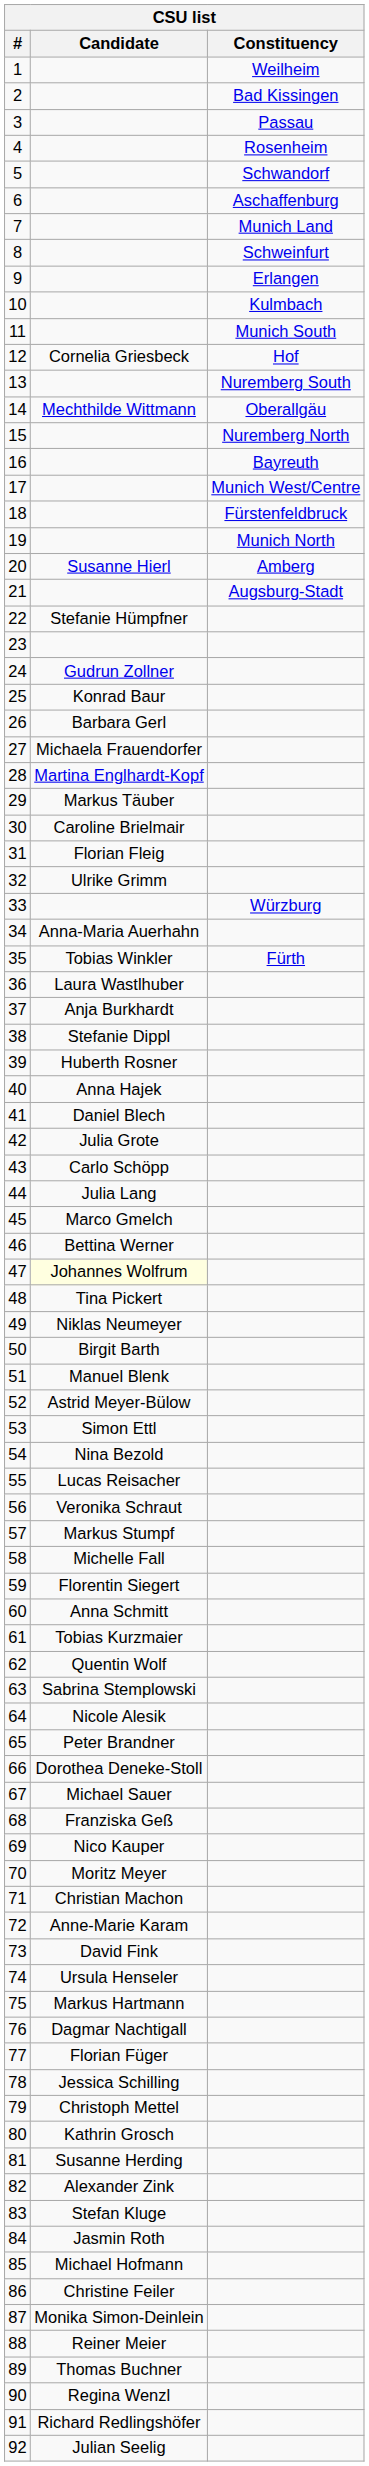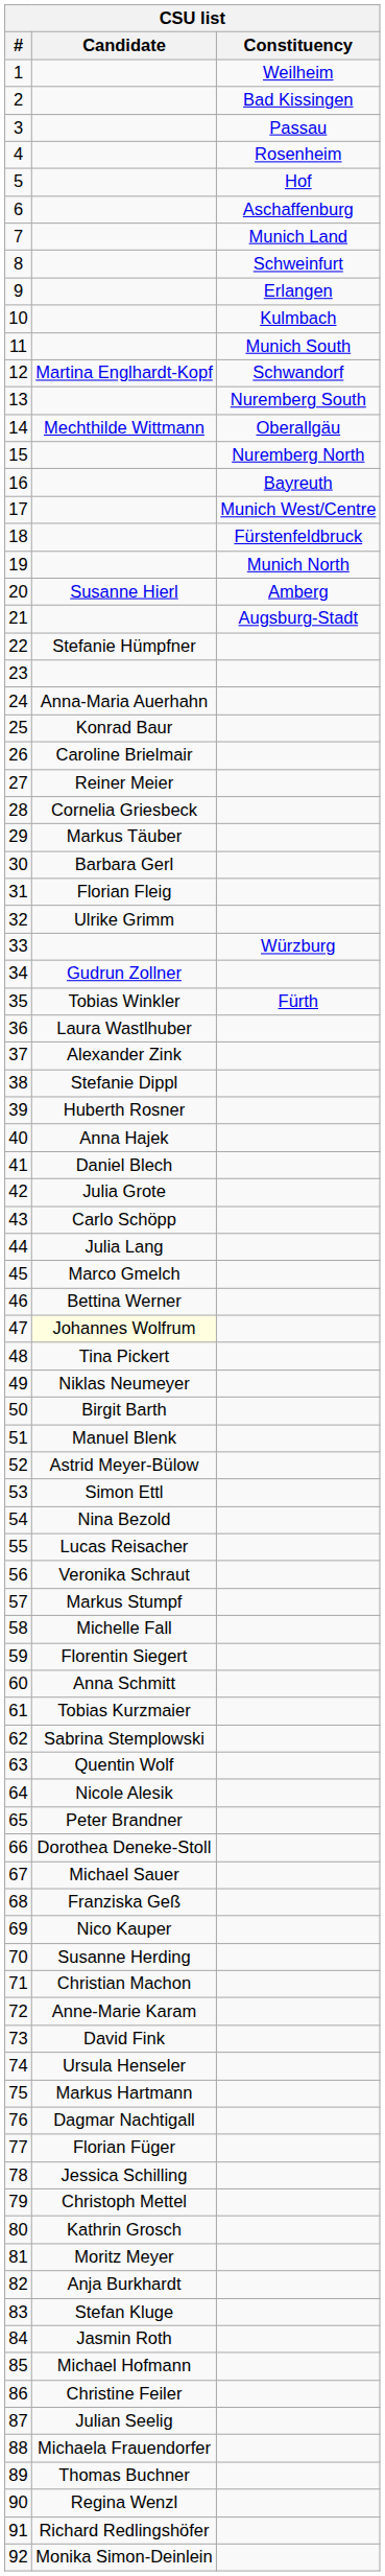 <table class="wikitable mw-collapsible mw-collapsed" style="text-align:center">
 <tr>
 <th colspan=3>CSU list</th>
 </tr>
 <tr>
 <th>#</th>
 <th>Candidate</th>
 <th>Constituency</th>
 </tr>
 <tr>
 <td>1</td>
 <td></td>
 <td><a href='#'>Weilheim</a></td>
 </tr>
 <tr>
 <td>2</td>
 <td></td>
 <td><a href='#'>Bad Kissingen</a></td>
 </tr>
 <tr>
 <td>3</td>
 <td></td>
 <td><a href='#'>Passau</a></td>
 </tr>
 <tr>
 <td>4</td>
 <td></td>
 <td><a href='#'>Rosenheim</a></td>
 </tr>
 <tr>
 <td>5</td>
 <td></td>
-<td><a href='#'>Schwandorf</a></td>
+<td><a href='#'>Hof</a></td>
 </tr>
 <tr>
 <td>6</td>
 <td></td>
 <td><a href='#'>Aschaffenburg</a></td>
 </tr>
 <tr>
 <td>7</td>
 <td></td>
 <td><a href='#'>Munich Land</a></td>
 </tr>
 <tr>
 <td>8</td>
 <td></td>
 <td><a href='#'>Schweinfurt</a></td>
 </tr>
 <tr>
 <td>9</td>
 <td></td>
 <td><a href='#'>Erlangen</a></td>
 </tr>
 <tr>
 <td>10</td>
 <td></td>
 <td><a href='#'>Kulmbach</a></td>
 </tr>
 <tr>
 <td>11</td>
 <td></td>
 <td><a href='#'>Munich South</a></td>
 </tr>
 <tr>
 <td>12</td>
-<td>Cornelia Griesbeck</td>
-<td><a href='#'>Hof</a></td>
+<td><a href='#'>Martina Englhardt-Kopf</a></td>
+<td><a href='#'>Schwandorf</a></td>
 </tr>
 <tr>
 <td>13</td>
 <td></td>
 <td><a href='#'>Nuremberg South</a></td>
 </tr>
 <tr>
 <td>14</td>
 <td><a href='#'>Mechthilde Wittmann</a></td>
 <td><a href='#'>Oberallgäu</a></td>
 </tr>
 <tr>
 <td>15</td>
 <td></td>
 <td><a href='#'>Nuremberg North</a></td>
 </tr>
 <tr>
 <td>16</td>
 <td></td>
 <td><a href='#'>Bayreuth</a></td>
 </tr>
 <tr>
 <td>17</td>
 <td></td>
 <td><a href='#'>Munich West/Centre</a></td>
 </tr>
 <tr>
 <td>18</td>
 <td></td>
 <td><a href='#'>Fürstenfeldbruck</a></td>
 </tr>
 <tr>
 <td>19</td>
 <td></td>
 <td><a href='#'>Munich North</a></td>
 </tr>
 <tr>
 <td>20</td>
 <td><a href='#'>Susanne Hierl</a></td>
 <td><a href='#'>Amberg</a></td>
 </tr>
 <tr>
 <td>21</td>
 <td></td>
 <td><a href='#'>Augsburg-Stadt</a></td>
 </tr>
 <tr>
 <td>22</td>
 <td>Stefanie Hümpfner</td>
 <td></td>
 </tr>
 <tr>
 <td>23</td>
 <td></td>
 <td></td>
 </tr>
 <tr>
 <td>24</td>
-<td><a href='#'>Gudrun Zollner</a></td>
+<td>Anna-Maria Auerhahn</td>
 <td></td>
 </tr>
 <tr>
 <td>25</td>
 <td>Konrad Baur</td>
 <td></td>
 </tr>
 <tr>
 <td>26</td>
-<td>Barbara Gerl</td>
+<td>Caroline Brielmair</td>
 <td></td>
 </tr>
 <tr>
 <td>27</td>
-<td>Michaela Frauendorfer</td>
+<td>Reiner Meier</td>
 <td></td>
 </tr>
 <tr>
 <td>28</td>
-<td><a href='#'>Martina Englhardt-Kopf</a></td>
+<td>Cornelia Griesbeck</td>
 <td></td>
 </tr>
 <tr>
 <td>29</td>
 <td>Markus Täuber</td>
 <td></td>
 </tr>
 <tr>
 <td>30</td>
-<td>Caroline Brielmair</td>
+<td>Barbara Gerl</td>
 <td></td>
 </tr>
 <tr>
 <td>31</td>
 <td>Florian Fleig</td>
 <td></td>
 </tr>
 <tr>
 <td>32</td>
 <td>Ulrike Grimm</td>
 <td></td>
 </tr>
 <tr>
 <td>33</td>
 <td></td>
 <td><a href='#'>Würzburg</a></td>
 </tr>
 <tr>
 <td>34</td>
-<td>Anna-Maria Auerhahn</td>
+<td><a href='#'>Gudrun Zollner</a></td>
 <td></td>
 </tr>
 <tr>
 <td>35</td>
 <td>Tobias Winkler</td>
 <td><a href='#'>Fürth</a></td>
 </tr>
 <tr>
 <td>36</td>
 <td>Laura Wastlhuber</td>
 <td></td>
 </tr>
 <tr>
 <td>37</td>
-<td>Anja Burkhardt</td>
+<td>Alexander Zink</td>
 <td></td>
 </tr>
 <tr>
 <td>38</td>
 <td>Stefanie Dippl</td>
 <td></td>
 </tr>
 <tr>
 <td>39</td>
 <td>Huberth Rosner</td>
 <td></td>
 </tr>
 <tr>
 <td>40</td>
 <td>Anna Hajek</td>
 <td></td>
 </tr>
 <tr>
 <td>41</td>
 <td>Daniel Blech</td>
 <td></td>
 </tr>
 <tr>
 <td>42</td>
 <td>Julia Grote</td>
 <td></td>
 </tr>
 <tr>
 <td>43</td>
 <td>Carlo Schöpp</td>
 <td></td>
 </tr>
 <tr>
 <td>44</td>
 <td>Julia Lang</td>
 <td></td>
 </tr>
 <tr>
 <td>45</td>
 <td>Marco Gmelch</td>
 <td></td>
 </tr>
 <tr>
 <td>46</td>
 <td>Bettina Werner</td>
 <td></td>
 </tr>
 <tr>
 <td>47</td>
 <td style="background: lightyellow;">Johannes Wolfrum</td>
 <td></td>
 </tr>
 <tr>
 <td>48</td>
 <td>Tina Pickert</td>
 <td></td>
 </tr>
 <tr>
 <td>49</td>
 <td>Niklas Neumeyer</td>
 <td></td>
 </tr>
 <tr>
 <td>50</td>
 <td>Birgit Barth</td>
 <td></td>
 </tr>
 <tr>
 <td>51</td>
 <td>Manuel Blenk</td>
 <td></td>
 </tr>
 <tr>
 <td>52</td>
 <td>Astrid Meyer-Bülow</td>
 <td></td>
 </tr>
 <tr>
 <td>53</td>
 <td>Simon Ettl</td>
 <td></td>
 </tr>
 <tr>
 <td>54</td>
 <td>Nina Bezold</td>
 <td></td>
 </tr>
 <tr>
 <td>55</td>
 <td>Lucas Reisacher</td>
 <td></td>
 </tr>
 <tr>
 <td>56</td>
 <td>Veronika Schraut</td>
 <td></td>
 </tr>
 <tr>
 <td>57</td>
 <td>Markus Stumpf</td>
 <td></td>
 </tr>
 <tr>
 <td>58</td>
 <td>Michelle Fall</td>
 <td></td>
 </tr>
 <tr>
 <td>59</td>
 <td>Florentin Siegert</td>
 <td></td>
 </tr>
 <tr>
 <td>60</td>
 <td>Anna Schmitt</td>
 <td></td>
 </tr>
 <tr>
 <td>61</td>
 <td>Tobias Kurzmaier</td>
 <td></td>
 </tr>
 <tr>
 <td>62</td>
-<td>Quentin Wolf</td>
+<td>Sabrina Stemplowski</td>
 <td></td>
 </tr>
 <tr>
 <td>63</td>
-<td>Sabrina Stemplowski</td>
+<td>Quentin Wolf</td>
 <td></td>
 </tr>
 <tr>
 <td>64</td>
 <td>Nicole Alesik</td>
 <td></td>
 </tr>
 <tr>
 <td>65</td>
 <td>Peter Brandner</td>
 <td></td>
 </tr>
 <tr>
 <td>66</td>
 <td>Dorothea Deneke-Stoll</td>
 <td></td>
 </tr>
 <tr>
 <td>67</td>
 <td>Michael Sauer</td>
 <td></td>
 </tr>
 <tr>
 <td>68</td>
 <td>Franziska Geß</td>
 <td></td>
 </tr>
 <tr>
 <td>69</td>
 <td>Nico Kauper</td>
 <td></td>
 </tr>
 <tr>
 <td>70</td>
-<td>Moritz Meyer</td>
+<td>Susanne Herding</td>
 <td></td>
 </tr>
 <tr>
 <td>71</td>
 <td>Christian Machon</td>
 <td></td>
 </tr>
 <tr>
 <td>72</td>
 <td>Anne-Marie Karam</td>
 <td></td>
 </tr>
 <tr>
 <td>73</td>
 <td>David Fink</td>
 <td></td>
 </tr>
 <tr>
 <td>74</td>
 <td>Ursula Henseler</td>
 <td></td>
 </tr>
 <tr>
 <td>75</td>
 <td>Markus Hartmann</td>
 <td></td>
 </tr>
 <tr>
 <td>76</td>
 <td>Dagmar Nachtigall</td>
 <td></td>
 </tr>
 <tr>
 <td>77</td>
 <td>Florian Füger</td>
 <td></td>
 </tr>
 <tr>
 <td>78</td>
 <td>Jessica Schilling</td>
 <td></td>
 </tr>
 <tr>
 <td>79</td>
 <td>Christoph Mettel</td>
 <td></td>
 </tr>
 <tr>
 <td>80</td>
 <td>Kathrin Grosch</td>
 <td></td>
 </tr>
 <tr>
 <td>81</td>
-<td>Susanne Herding</td>
+<td>Moritz Meyer</td>
 <td></td>
 </tr>
 <tr>
 <td>82</td>
-<td>Alexander Zink</td>
+<td>Anja Burkhardt</td>
 <td></td>
 </tr>
 <tr>
 <td>83</td>
 <td>Stefan Kluge</td>
 <td></td>
 </tr>
 <tr>
 <td>84</td>
 <td>Jasmin Roth</td>
 <td></td>
 </tr>
 <tr>
 <td>85</td>
 <td>Michael Hofmann</td>
 <td></td>
 </tr>
 <tr>
 <td>86</td>
 <td>Christine Feiler</td>
 <td></td>
 </tr>
 <tr>
 <td>87</td>
-<td>Monika Simon-Deinlein</td>
+<td>Julian Seelig</td>
 <td></td>
 </tr>
 <tr>
 <td>88</td>
-<td>Reiner Meier</td>
+<td>Michaela Frauendorfer</td>
 <td></td>
 </tr>
 <tr>
 <td>89</td>
 <td>Thomas Buchner</td>
 <td></td>
 </tr>
 <tr>
 <td>90</td>
 <td>Regina Wenzl</td>
 <td></td>
 </tr>
 <tr>
 <td>91</td>
 <td>Richard Redlingshöfer</td>
 <td></td>
 </tr>
 <tr>
 <td>92</td>
-<td>Julian Seelig</td>
+<td>Monika Simon-Deinlein</td>
 <td></td>
 </tr>
 </table>
